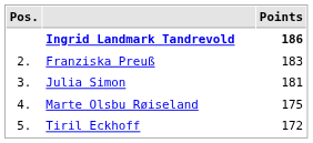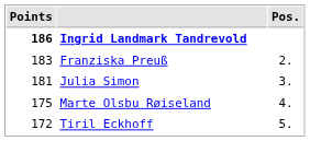 <table cellspacing="1" cellpadding="3" style="border:1px solid #AAAAAA;font-size:90%">
 <tr bgcolor="#E4E4E4">
+<th style="border-bottom:1px solid #AAAAAA" width=20>Points</th>
+<th style="border-bottom:1px solid #AAAAAA" width=200></th>
 <th style="border-bottom:1px solid #AAAAAA" width=10>Pos.</th>
-<th style="border-bottom:1px solid #AAAAAA" width=200></th>
-<th style="border-bottom:1px solid #AAAAAA" width=20>Points</th>
 </tr>
 <tr>
+<td align="right"><strong>186</strong></td>
+<td> <strong><a href='#'>Ingrid Landmark Tandrevold</a></strong></td>
 <td align="center"><strong><span>  </span></strong></td>
-<td> <strong><a href='#'>Ingrid Landmark Tandrevold</a></strong></td>
-<td align="right"><strong>186</strong></td>
 </tr>
 <tr>
+<td align="right">183</td>
+<td> <a href='#'>Franziska Preuß</a></td>
 <td align="center">2.</td>
-<td> <a href='#'>Franziska Preuß</a></td>
-<td align="right">183</td>
 </tr>
 <tr>
+<td align="right">181</td>
+<td> <a href='#'>Julia Simon</a></td>
 <td align="center">3.</td>
-<td> <a href='#'>Julia Simon</a></td>
-<td align="right">181</td>
 </tr>
 <tr>
+<td align="right">175</td>
+<td> <a href='#'>Marte Olsbu Røiseland</a></td>
 <td align="center">4.</td>
-<td> <a href='#'>Marte Olsbu Røiseland</a></td>
-<td align="right">175</td>
 </tr>
 <tr>
+<td align="right">172</td>
+<td> <a href='#'>Tiril Eckhoff</a></td>
 <td align="center">5.</td>
-<td> <a href='#'>Tiril Eckhoff</a></td>
-<td align="right">172</td>
 </tr>
 </table>
